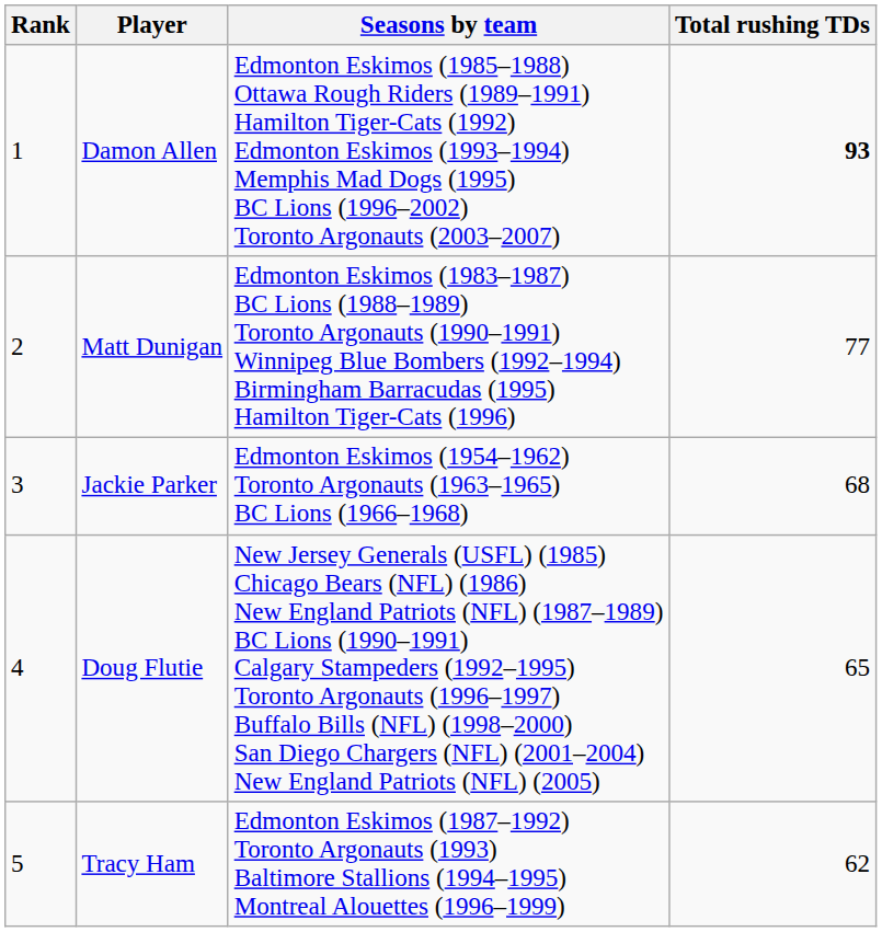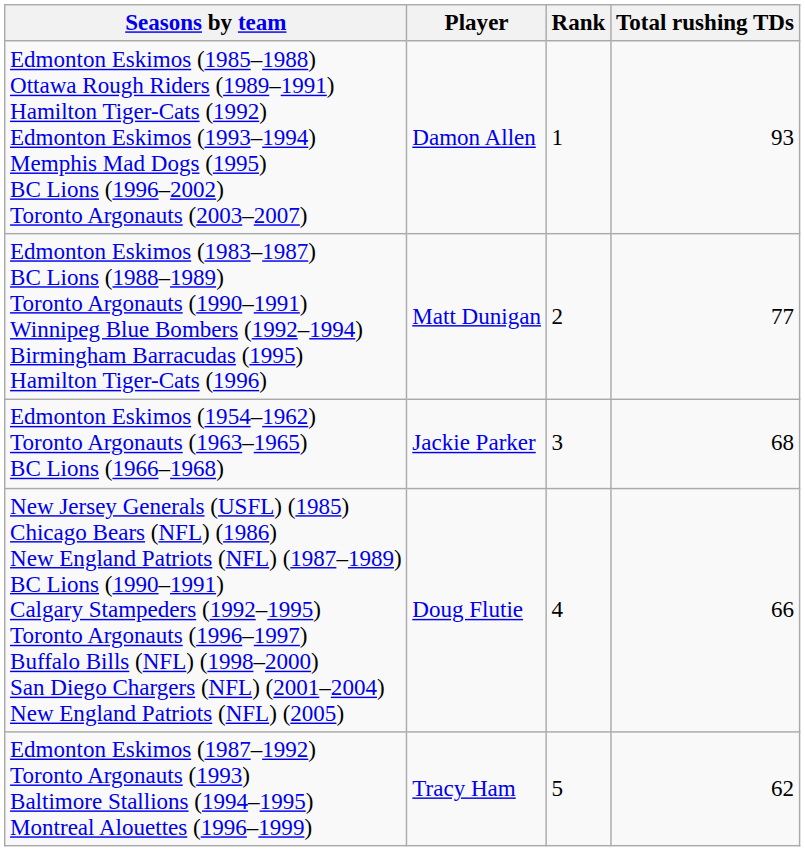 <table class="wikitable sortable">
 <tr style="white-space: nowrap;">
+<th><a href='#'>Seasons</a> by <a href='#'>team</a></th>
+<th>Player</th>
 <th>Rank</th>
-<th>Player</th>
-<th><a href='#'>Seasons</a> by <a href='#'>team</a></th>
 <th>Total rushing TDs</th>
 </tr>
 <tr>
+<td><a href='#'>Edmonton Eskimos</a> (<a href='#'>1985</a>–<a href='#'>1988</a>)<br><a href='#'>Ottawa Rough Riders</a> (<a href='#'>1989</a>–<a href='#'>1991</a>)<br><a href='#'>Hamilton Tiger-Cats</a> (<a href='#'>1992</a>)<br><a href='#'>Edmonton Eskimos</a> (<a href='#'>1993</a>–<a href='#'>1994</a>)<br><a href='#'>Memphis Mad Dogs</a> (<a href='#'>1995</a>)<br><a href='#'>BC Lions</a> (<a href='#'>1996</a>–<a href='#'>2002</a>)<br><a href='#'>Toronto Argonauts</a> (<a href='#'>2003</a>–<a href='#'>2007</a>)</td>
+<td><a href='#'>Damon Allen</a></td>
 <td>1</td>
-<td><a href='#'>Damon Allen</a></td>
-<td><a href='#'>Edmonton Eskimos</a> (<a href='#'>1985</a>–<a href='#'>1988</a>)<br><a href='#'>Ottawa Rough Riders</a> (<a href='#'>1989</a>–<a href='#'>1991</a>)<br><a href='#'>Hamilton Tiger-Cats</a> (<a href='#'>1992</a>)<br><a href='#'>Edmonton Eskimos</a> (<a href='#'>1993</a>–<a href='#'>1994</a>)<br><a href='#'>Memphis Mad Dogs</a> (<a href='#'>1995</a>)<br><a href='#'>BC Lions</a> (<a href='#'>1996</a>–<a href='#'>2002</a>)<br><a href='#'>Toronto Argonauts</a> (<a href='#'>2003</a>–<a href='#'>2007</a>)</td>
-<td style="text-align:right;"><strong>93</strong></td>
+<td style="text-align:right;">93</td>
 </tr>
 <tr>
+<td><a href='#'>Edmonton Eskimos</a> (<a href='#'>1983</a>–<a href='#'>1987</a>)<br><a href='#'>BC Lions</a> (<a href='#'>1988</a>–<a href='#'>1989</a>)<br><a href='#'>Toronto Argonauts</a> (<a href='#'>1990</a>–<a href='#'>1991</a>)<br><a href='#'>Winnipeg Blue Bombers</a> (<a href='#'>1992</a>–<a href='#'>1994</a>)<br><a href='#'>Birmingham Barracudas</a> (<a href='#'>1995</a>)<br><a href='#'>Hamilton Tiger-Cats</a> (<a href='#'>1996</a>)</td>
+<td><a href='#'>Matt Dunigan</a></td>
 <td>2</td>
-<td><a href='#'>Matt Dunigan</a></td>
-<td><a href='#'>Edmonton Eskimos</a> (<a href='#'>1983</a>–<a href='#'>1987</a>)<br><a href='#'>BC Lions</a> (<a href='#'>1988</a>–<a href='#'>1989</a>)<br><a href='#'>Toronto Argonauts</a> (<a href='#'>1990</a>–<a href='#'>1991</a>)<br><a href='#'>Winnipeg Blue Bombers</a> (<a href='#'>1992</a>–<a href='#'>1994</a>)<br><a href='#'>Birmingham Barracudas</a> (<a href='#'>1995</a>)<br><a href='#'>Hamilton Tiger-Cats</a> (<a href='#'>1996</a>)</td>
 <td style="text-align:right;">77</td>
 </tr>
 <tr>
+<td><a href='#'>Edmonton Eskimos</a> (<a href='#'>1954</a>–<a href='#'>1962</a>)<br><a href='#'>Toronto Argonauts</a> (<a href='#'>1963</a>–<a href='#'>1965</a>)<br><a href='#'>BC Lions</a> (<a href='#'>1966</a>–<a href='#'>1968</a>)</td>
+<td><a href='#'>Jackie Parker</a></td>
 <td>3</td>
-<td><a href='#'>Jackie Parker</a></td>
-<td><a href='#'>Edmonton Eskimos</a> (<a href='#'>1954</a>–<a href='#'>1962</a>)<br><a href='#'>Toronto Argonauts</a> (<a href='#'>1963</a>–<a href='#'>1965</a>)<br><a href='#'>BC Lions</a> (<a href='#'>1966</a>–<a href='#'>1968</a>)</td>
 <td style="text-align:right;">68</td>
 </tr>
 <tr>
+<td><a href='#'>New Jersey Generals</a> (<a href='#'>USFL</a>) (<a href='#'>1985</a>)<br><a href='#'>Chicago Bears</a> (<a href='#'>NFL</a>) (<a href='#'>1986</a>)<br><a href='#'>New England Patriots</a> (<a href='#'>NFL</a>) (<a href='#'>1987</a>–<a href='#'>1989</a>)<br><a href='#'>BC Lions</a> (<a href='#'>1990</a>–<a href='#'>1991</a>)<br><a href='#'>Calgary Stampeders</a> (<a href='#'>1992</a>–<a href='#'>1995</a>)<br><a href='#'>Toronto Argonauts</a> (<a href='#'>1996</a>–<a href='#'>1997</a>)<br><a href='#'>Buffalo Bills</a> (<a href='#'>NFL</a>) (<a href='#'>1998</a>–<a href='#'>2000</a>)<br><a href='#'>San Diego Chargers</a> (<a href='#'>NFL</a>) (<a href='#'>2001</a>–<a href='#'>2004</a>)<br><a href='#'>New England Patriots</a> (<a href='#'>NFL</a>) (<a href='#'>2005</a>)</td>
+<td><a href='#'>Doug Flutie</a></td>
 <td>4</td>
-<td><a href='#'>Doug Flutie</a></td>
-<td><a href='#'>New Jersey Generals</a> (<a href='#'>USFL</a>) (<a href='#'>1985</a>)<br><a href='#'>Chicago Bears</a> (<a href='#'>NFL</a>) (<a href='#'>1986</a>)<br><a href='#'>New England Patriots</a> (<a href='#'>NFL</a>) (<a href='#'>1987</a>–<a href='#'>1989</a>)<br><a href='#'>BC Lions</a> (<a href='#'>1990</a>–<a href='#'>1991</a>)<br><a href='#'>Calgary Stampeders</a> (<a href='#'>1992</a>–<a href='#'>1995</a>)<br><a href='#'>Toronto Argonauts</a> (<a href='#'>1996</a>–<a href='#'>1997</a>)<br><a href='#'>Buffalo Bills</a> (<a href='#'>NFL</a>) (<a href='#'>1998</a>–<a href='#'>2000</a>)<br><a href='#'>San Diego Chargers</a> (<a href='#'>NFL</a>) (<a href='#'>2001</a>–<a href='#'>2004</a>)<br><a href='#'>New England Patriots</a> (<a href='#'>NFL</a>) (<a href='#'>2005</a>)</td>
-<td style="text-align:right;">65</td>
+<td style="text-align:right;">66</td>
 </tr>
 <tr>
+<td><a href='#'>Edmonton Eskimos</a> (<a href='#'>1987</a>–<a href='#'>1992</a>)<br><a href='#'>Toronto Argonauts</a> (<a href='#'>1993</a>)<br><a href='#'>Baltimore Stallions</a> (<a href='#'>1994</a>–<a href='#'>1995</a>)<br><a href='#'>Montreal Alouettes</a> (<a href='#'>1996</a>–<a href='#'>1999</a>)</td>
+<td><a href='#'>Tracy Ham</a></td>
 <td>5</td>
-<td><a href='#'>Tracy Ham</a></td>
-<td><a href='#'>Edmonton Eskimos</a> (<a href='#'>1987</a>–<a href='#'>1992</a>)<br><a href='#'>Toronto Argonauts</a> (<a href='#'>1993</a>)<br><a href='#'>Baltimore Stallions</a> (<a href='#'>1994</a>–<a href='#'>1995</a>)<br><a href='#'>Montreal Alouettes</a> (<a href='#'>1996</a>–<a href='#'>1999</a>)</td>
 <td style="text-align:right;">62</td>
 </tr>
 </table>
